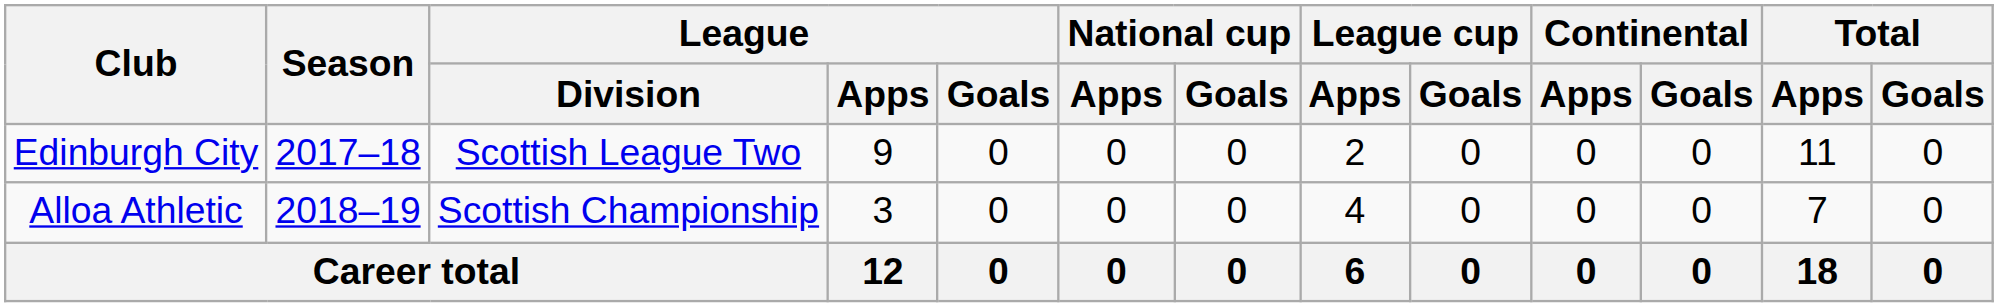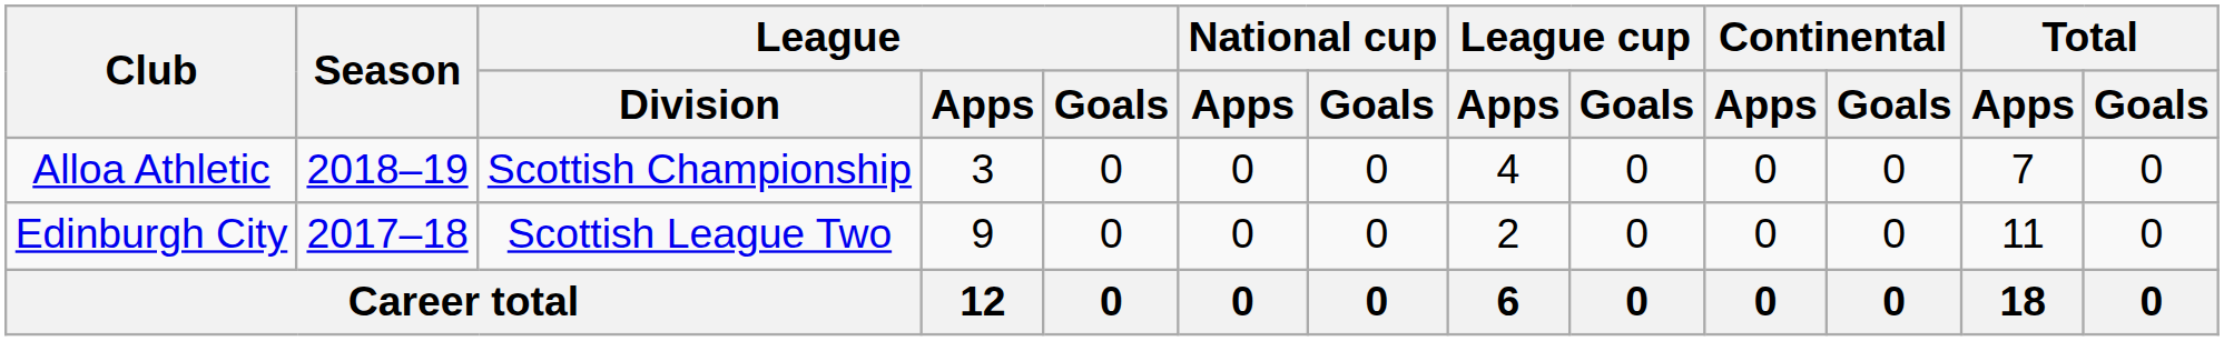 <table class="wikitable" style="text-align:center">
 <tr>
 <th rowspan="2">Club</th>
 <th rowspan="2">Season</th>
 <th colspan="3">League</th>
 <th colspan="2">National cup</th>
 <th colspan="2">League cup</th>
 <th colspan="2">Continental</th>
 <th colspan="2">Total</th>
 </tr>
 <tr>
 <th>Division</th>
 <th>Apps</th>
 <th>Goals</th>
 <th>Apps</th>
 <th>Goals</th>
 <th>Apps</th>
 <th>Goals</th>
 <th>Apps</th>
 <th>Goals</th>
 <th>Apps</th>
 <th>Goals</th>
 </tr>
 <tr>
+<td><a href='#'>Alloa Athletic</a></td>
+<td><a href='#'>2018–19</a></td>
+<td><a href='#'>Scottish Championship</a></td>
+<td>3</td>
+<td>0</td>
+<td>0</td>
+<td>0</td>
+<td>4</td>
+<td>0</td>
+<td>0</td>
+<td>0</td>
+<td>7</td>
+<td>0</td>
+</tr>
+<tr>
 <td><a href='#'>Edinburgh City</a></td>
 <td><a href='#'>2017–18</a></td>
 <td><a href='#'>Scottish League Two</a></td>
 <td>9</td>
 <td>0</td>
 <td>0</td>
 <td>0</td>
 <td>2</td>
 <td>0</td>
 <td>0</td>
 <td>0</td>
 <td>11</td>
-<td>0</td>
-</tr>
-<tr>
-<td><a href='#'>Alloa Athletic</a></td>
-<td><a href='#'>2018–19</a></td>
-<td><a href='#'>Scottish Championship</a></td>
-<td>3</td>
-<td>0</td>
-<td>0</td>
-<td>0</td>
-<td>4</td>
-<td>0</td>
-<td>0</td>
-<td>0</td>
-<td>7</td>
 <td>0</td>
 </tr>
 <tr>
 <th colspan="3">Career total</th>
 <th>12</th>
 <th>0</th>
 <th>0</th>
 <th>0</th>
 <th>6</th>
 <th>0</th>
 <th>0</th>
 <th>0</th>
 <th>18</th>
 <th>0</th>
 </tr>
 </table>
